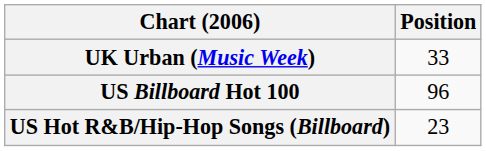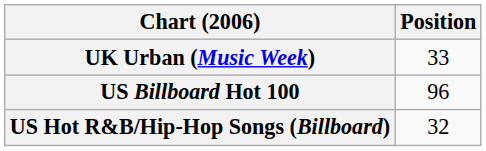 <table class="wikitable plainrowheaders sortable" style="text-align:center">
 <tr>
 <th scope="col">Chart (2006)</th>
 <th scope="col">Position</th>
 </tr>
 <tr>
 <th scope="row">UK Urban (<em><a href='#'>Music Week</a></em>)</th>
 <td>33</td>
 </tr>
 <tr>
 <th scope="row">US <em>Billboard</em> Hot 100</th>
 <td>96</td>
 </tr>
 <tr>
 <th scope="row">US Hot R&B/Hip-Hop Songs (<em>Billboard</em>)</th>
-<td>23</td>
+<td>32</td>
 </tr>
 </table>
